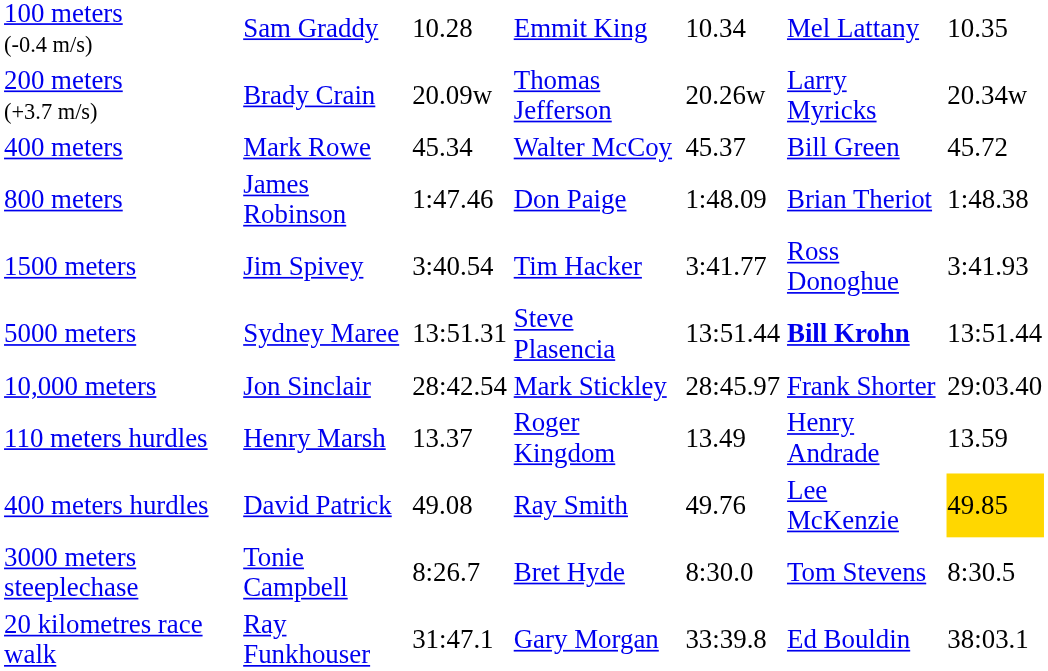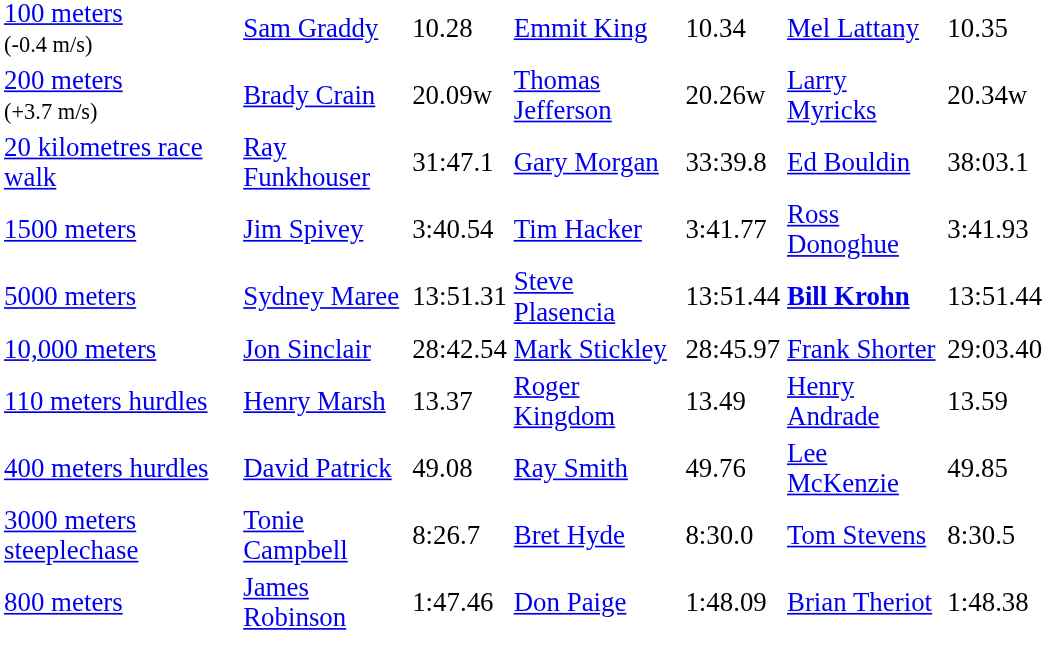 <table>
 <tr>
 <td><a href='#'>100 meters</a> <br><small>(-0.4 m/s)</small></td>
 <td><a href='#'>Sam Graddy</a></td>
 <td>10.28</td>
 <td><a href='#'>Emmit King</a></td>
 <td>10.34</td>
 <td><a href='#'>Mel Lattany</a></td>
 <td>10.35</td>
 </tr>
 <tr>
 <td><a href='#'>200 meters</a> <br><small>(+3.7 m/s)</small></td>
 <td><a href='#'>Brady Crain</a></td>
 <td>20.09w</td>
 <td><a href='#'>Thomas Jefferson</a></td>
 <td>20.26w</td>
 <td><a href='#'>Larry Myricks</a></td>
 <td>20.34w</td>
 </tr>
 <tr>
-<td><a href='#'>400 meters</a></td>
-<td><a href='#'>Mark Rowe</a></td>
-<td>45.34</td>
-<td><a href='#'>Walter McCoy</a></td>
-<td>45.37</td>
-<td><a href='#'>Bill Green</a></td>
-<td>45.72</td>
-</tr>
-<tr>
-<td><a href='#'>800 meters</a></td>
-<td><a href='#'>James Robinson</a></td>
-<td>1:47.46</td>
-<td><a href='#'>Don Paige</a></td>
-<td>1:48.09</td>
-<td><a href='#'>Brian Theriot</a></td>
-<td>1:48.38</td>
+<td><a href='#'>20 kilometres race walk</a></td>
+<td><a href='#'>Ray Funkhouser</a></td>
+<td>31:47.1</td>
+<td><a href='#'>Gary Morgan</a></td>
+<td>33:39.8</td>
+<td><a href='#'>Ed Bouldin</a></td>
+<td>38:03.1</td>
 </tr>
 <tr>
 <td><a href='#'>1500 meters</a></td>
 <td><a href='#'>Jim Spivey</a></td>
 <td>3:40.54</td>
 <td><a href='#'>Tim Hacker</a></td>
 <td>3:41.77</td>
 <td><a href='#'>Ross Donoghue</a></td>
 <td>3:41.93</td>
 </tr>
 <tr>
 <td><a href='#'>5000 meters</a></td>
 <td><a href='#'>Sydney Maree</a></td>
 <td>13:51.31</td>
 <td><a href='#'>Steve Plasencia</a></td>
 <td>13:51.44</td>
 <td><strong><a href='#'>Bill Krohn</a></strong></td>
 <td>13:51.44</td>
 </tr>
 <tr>
 <td><a href='#'>10,000 meters</a></td>
 <td><a href='#'>Jon Sinclair</a></td>
 <td>28:42.54</td>
 <td><a href='#'>Mark Stickley</a></td>
 <td>28:45.97</td>
 <td><a href='#'>Frank Shorter</a></td>
 <td>29:03.40</td>
 </tr>
 <tr>
 <td><a href='#'>110 meters hurdles</a></td>
 <td><a href='#'>Henry Marsh</a></td>
 <td>13.37</td>
 <td><a href='#'>Roger Kingdom</a></td>
 <td>13.49</td>
 <td><a href='#'>Henry Andrade</a></td>
 <td>13.59</td>
 </tr>
 <tr>
 <td><a href='#'>400 meters hurdles</a></td>
 <td><a href='#'>David Patrick</a></td>
 <td>49.08</td>
 <td><a href='#'>Ray Smith</a></td>
 <td>49.76</td>
 <td><a href='#'>Lee McKenzie</a></td>
-<td style="background: gold;">49.85</td>
+<td>49.85</td>
 </tr>
 <tr>
 <td><a href='#'>3000 meters steeplechase</a></td>
 <td><a href='#'>Tonie Campbell</a></td>
 <td>8:26.7</td>
 <td><a href='#'>Bret Hyde</a></td>
 <td>8:30.0</td>
 <td><a href='#'>Tom Stevens</a></td>
 <td>8:30.5</td>
 </tr>
 <tr>
-<td><a href='#'>20 kilometres race walk</a></td>
-<td><a href='#'>Ray Funkhouser</a></td>
-<td>31:47.1</td>
-<td><a href='#'>Gary Morgan</a></td>
-<td>33:39.8</td>
-<td><a href='#'>Ed Bouldin</a></td>
-<td>38:03.1</td>
+<td><a href='#'>800 meters</a></td>
+<td><a href='#'>James Robinson</a></td>
+<td>1:47.46</td>
+<td><a href='#'>Don Paige</a></td>
+<td>1:48.09</td>
+<td><a href='#'>Brian Theriot</a></td>
+<td>1:48.38</td>
 </tr>
 </table>
